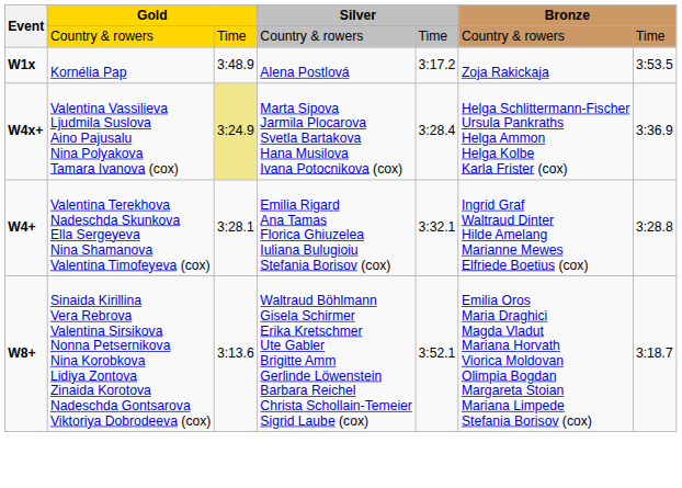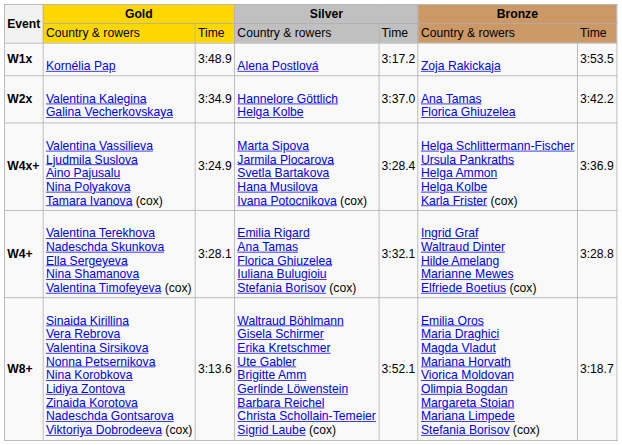 <table class="wikitable">
 <tr>
 <th rowspan="2">Event</th>
 <th colspan="2" style="background:gold;">Gold</th>
 <th colspan="2" style="background:silver;">Silver</th>
 <th colspan="2" style="background:#c96;">Bronze</th>
 </tr>
 <tr>
 <td style="background:gold;">Country & rowers</td>
 <td style="background:gold;">Time</td>
 <td style="background:silver;">Country & rowers</td>
 <td style="background:silver;">Time</td>
 <td style="background:#c96;">Country & rowers</td>
 <td style="background:#c96;">Time</td>
 </tr>
 <tr>
 <td><strong>W1x</strong></td>
 <td> <br> <a href='#'>Kornélia Pap</a></td>
 <td>3:48.9</td>
 <td> <br> <a href='#'>Alena Postlová</a></td>
 <td>3:17.2</td>
 <td> <br> <a href='#'>Zoja Rakickaja</a></td>
 <td>3:53.5</td>
 </tr>
 <tr>
+<td><strong>W2x</strong></td>
+<td> <br> <a href='#'>Valentina Kalegina</a> <br> <a href='#'>Galina Vecherkovskaya</a></td>
+<td>3:34.9</td>
+<td> <br> <a href='#'>Hannelore Göttlich</a> <br> <a href='#'>Helga Kolbe</a></td>
+<td>3:37.0</td>
+<td> <br> <a href='#'>Ana Tamas</a> <br> <a href='#'>Florica Ghiuzelea</a></td>
+<td>3:42.2</td>
+</tr>
+<tr>
 <td><strong>W4x+</strong></td>
 <td> <br> <a href='#'>Valentina Vassilieva</a> <br> <a href='#'>Ljudmila Suslova</a> <br> <a href='#'>Aino Pajusalu</a> <br> <a href='#'>Nina Polyakova</a> <br> <a href='#'>Tamara Ivanova</a> (cox)</td>
-<td style="background: khaki;">3:24.9</td>
+<td>3:24.9</td>
 <td> <br> <a href='#'>Marta Sipova</a> <br> <a href='#'>Jarmila Plocarova</a> <br> <a href='#'>Svetla Bartakova</a> <br> <a href='#'>Hana Musilova</a> <br> <a href='#'>Ivana Potocnikova</a> (cox)</td>
 <td>3:28.4</td>
 <td> <br> <a href='#'>Helga Schlittermann-Fischer</a> <br> <a href='#'>Ursula Pankraths</a> <br> <a href='#'>Helga Ammon</a> <br> <a href='#'>Helga Kolbe</a> <br> <a href='#'>Karla Frister</a> (cox)</td>
 <td>3:36.9</td>
 </tr>
 <tr>
 <td><strong> W4+</strong></td>
 <td> <br> <a href='#'>Valentina Terekhova</a> <br> <a href='#'>Nadeschda Skunkova</a> <br> <a href='#'>Ella Sergeyeva</a> <br> <a href='#'>Nina Shamanova</a> <br> <a href='#'>Valentina Timofeyeva</a> (cox)</td>
 <td>3:28.1</td>
 <td> <br> <a href='#'>Emilia Rigard</a> <br> <a href='#'>Ana Tamas</a> <br> <a href='#'>Florica Ghiuzelea</a> <br> <a href='#'>Iuliana Bulugioiu</a> <br> <a href='#'>Stefania Borisov</a> (cox)</td>
 <td>3:32.1</td>
 <td> <br> <a href='#'>Ingrid Graf</a> <br> <a href='#'>Waltraud Dinter</a> <br> <a href='#'>Hilde Amelang</a> <br> <a href='#'>Marianne Mewes</a> <br> <a href='#'>Elfriede Boetius</a> (cox)</td>
 <td>3:28.8</td>
 </tr>
 <tr>
 <td><strong>W8+</strong></td>
 <td> <br> <a href='#'>Sinaida Kirillina</a> <br> <a href='#'>Vera Rebrova</a> <br> <a href='#'>Valentina Sirsikova</a> <br> <a href='#'>Nonna Petsernikova</a> <br> <a href='#'>Nina Korobkova</a> <br> <a href='#'>Lidiya Zontova</a> <br> <a href='#'>Zinaida Korotova</a> <br> <a href='#'>Nadeschda Gontsarova</a> <br> <a href='#'>Viktoriya Dobrodeeva</a> (cox)</td>
 <td>3:13.6</td>
 <td> <br> <a href='#'>Waltraud Böhlmann</a> <br> <a href='#'>Gisela Schirmer</a> <br> <a href='#'>Erika Kretschmer</a> <br> <a href='#'>Ute Gabler</a> <br> <a href='#'>Brigitte Amm</a> <br> <a href='#'>Gerlinde Löwenstein</a> <br> <a href='#'>Barbara Reichel</a> <br> <a href='#'>Christa Schollain-Temeier</a> <br> <a href='#'>Sigrid Laube</a> (cox)</td>
 <td>3:52.1</td>
 <td> <br> <a href='#'>Emilia Oros</a> <br> <a href='#'>Maria Draghici</a> <br> <a href='#'>Magda Vladut</a> <br> <a href='#'>Mariana Horvath</a> <br> <a href='#'>Viorica Moldovan</a> <br> <a href='#'>Olimpia Bogdan</a> <br> <a href='#'>Margareta Stoian</a> <br> <a href='#'>Mariana Limpede</a> <br> <a href='#'>Stefania Borisov</a> (cox)</td>
 <td>3:18.7</td>
 </tr>
 </table>
